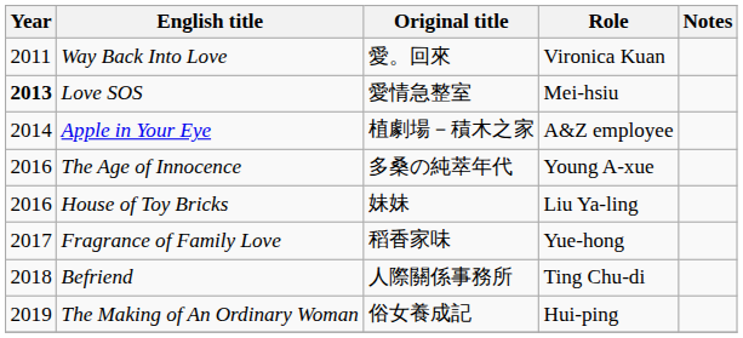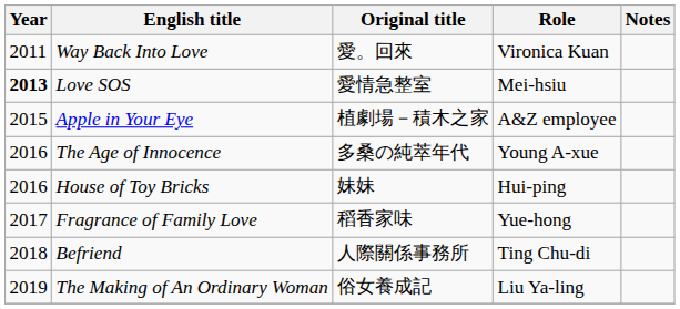 <table class="wikitable sortable">
 <tr>
 <th>Year</th>
 <th>English title</th>
 <th>Original title</th>
 <th>Role</th>
 <th class="unsortable">Notes</th>
 </tr>
 <tr>
 <td>2011</td>
 <td><em>Way Back Into Love</em></td>
 <td>愛。回來</td>
 <td>Vironica Kuan</td>
 <td></td>
 </tr>
 <tr>
 <td><strong>2013</strong></td>
 <td><em>Love SOS</em></td>
 <td>愛情急整室</td>
 <td>Mei-hsiu</td>
 <td></td>
 </tr>
 <tr>
-<td>2014</td>
+<td>2015</td>
 <td><em><a href='#'>Apple in Your Eye</a></em></td>
 <td>植劇場－積木之家</td>
 <td>A&Z employee</td>
 <td></td>
 </tr>
 <tr>
 <td>2016</td>
 <td><em>The Age of Innocence</em></td>
 <td>多桑の純萃年代</td>
 <td>Young A-xue</td>
 <td></td>
 </tr>
 <tr>
 <td>2016</td>
 <td><em>House of Toy Bricks</em></td>
 <td>妹妹</td>
-<td>Liu Ya-ling</td>
+<td>Hui-ping</td>
 <td></td>
 </tr>
 <tr>
 <td>2017</td>
 <td><em>Fragrance of Family Love</em></td>
 <td>稻香家味</td>
 <td>Yue-hong</td>
 <td></td>
 </tr>
 <tr>
 <td>2018</td>
 <td><em>Befriend</em></td>
 <td>人際關係事務所</td>
 <td>Ting Chu-di</td>
 <td></td>
 </tr>
 <tr>
 <td>2019</td>
 <td><em>The Making of An Ordinary Woman</em></td>
 <td>俗女養成記</td>
-<td>Hui-ping</td>
+<td>Liu Ya-ling</td>
 <td></td>
 </tr>
 <tr>
 </tr>
 </table>
